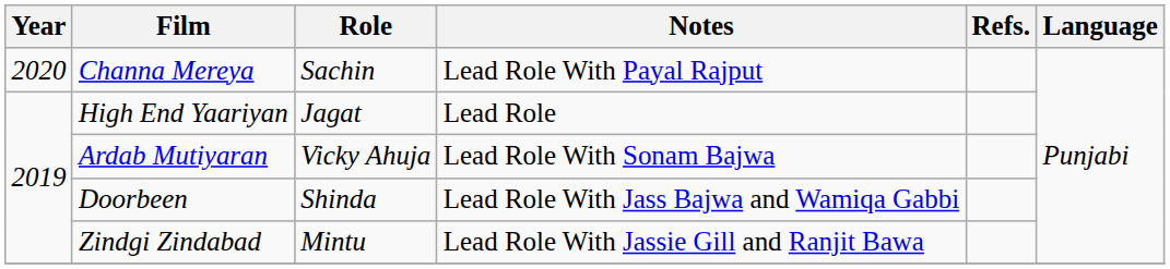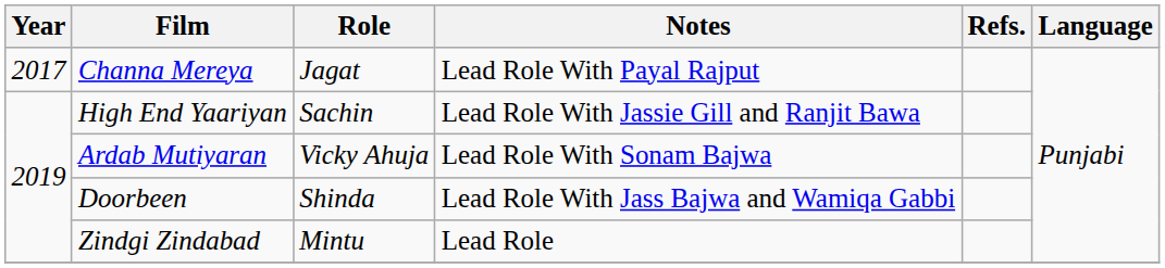 <table class="wikitable sortable">
 <tr>
 <th>Year</th>
 <th>Film</th>
 <th>Role</th>
 <th>Notes</th>
 <th>Refs.</th>
 <th>Language</th>
 </tr>
 <tr>
-<td><em>2020</em></td>
+<td><em>2017</em></td>
 <td><em><a href='#'>Channa Mereya</a></em></td>
-<td><em>Sachin</em></td>
+<td><em>Jagat</em></td>
 <td>Lead Role With <a href='#'>Payal Rajput</a></td>
 <td><em></em></td>
 <td rowspan="5"><em>Punjabi</em></td>
 </tr>
 <tr>
 <td rowspan="4"><em>2019</em></td>
 <td><em>High End Yaariyan</em></td>
-<td><em>Jagat</em></td>
-<td>Lead Role</td>
+<td><em>Sachin</em></td>
+<td>Lead Role With <a href='#'>Jassie Gill</a> and <a href='#'>Ranjit Bawa</a></td>
 <td><em></em></td>
 </tr>
 <tr>
 <td><em><a href='#'>Ardab Mutiyaran</a></em></td>
 <td><em>Vicky Ahuja</em></td>
 <td>Lead Role With <a href='#'>Sonam Bajwa</a></td>
 <td><em></em></td>
 </tr>
 <tr>
 <td><em>Doorbeen</em></td>
 <td><em>Shinda</em></td>
 <td>Lead Role With <a href='#'>Jass Bajwa</a> and <a href='#'>Wamiqa Gabbi</a></td>
 <td><em></em></td>
 </tr>
 <tr>
 <td><em>Zindgi Zindabad</em></td>
 <td><em>Mintu</em></td>
-<td>Lead Role With <a href='#'>Jassie Gill</a> and <a href='#'>Ranjit Bawa</a></td>
+<td>Lead Role</td>
 <td><em></em></td>
 </tr>
 <tr>
 </tr>
 </table>
